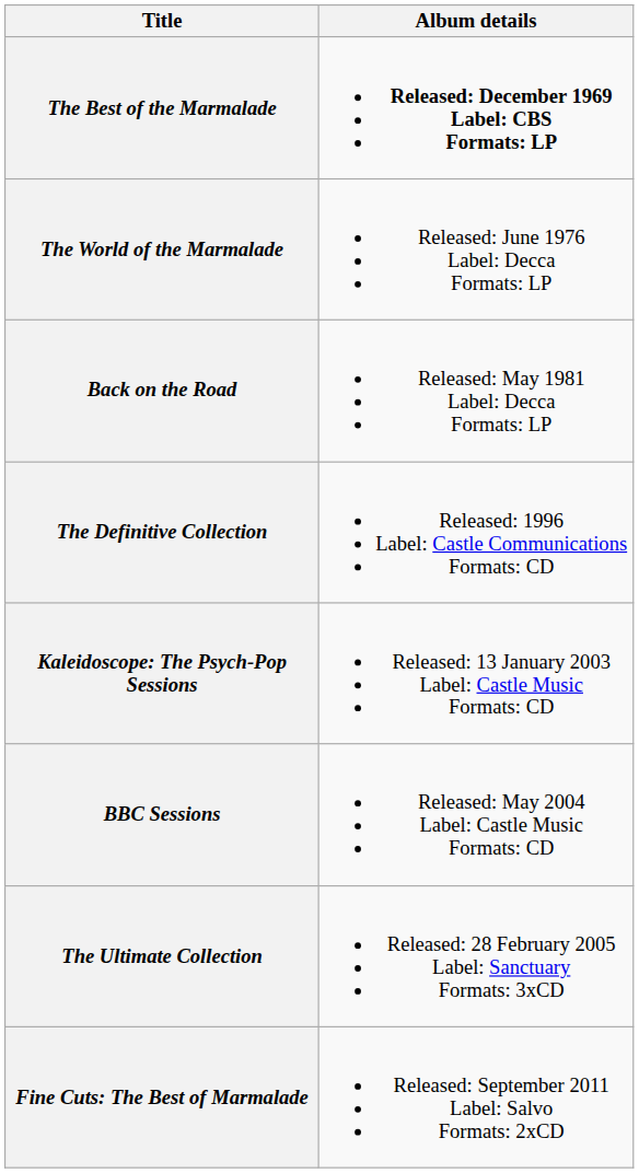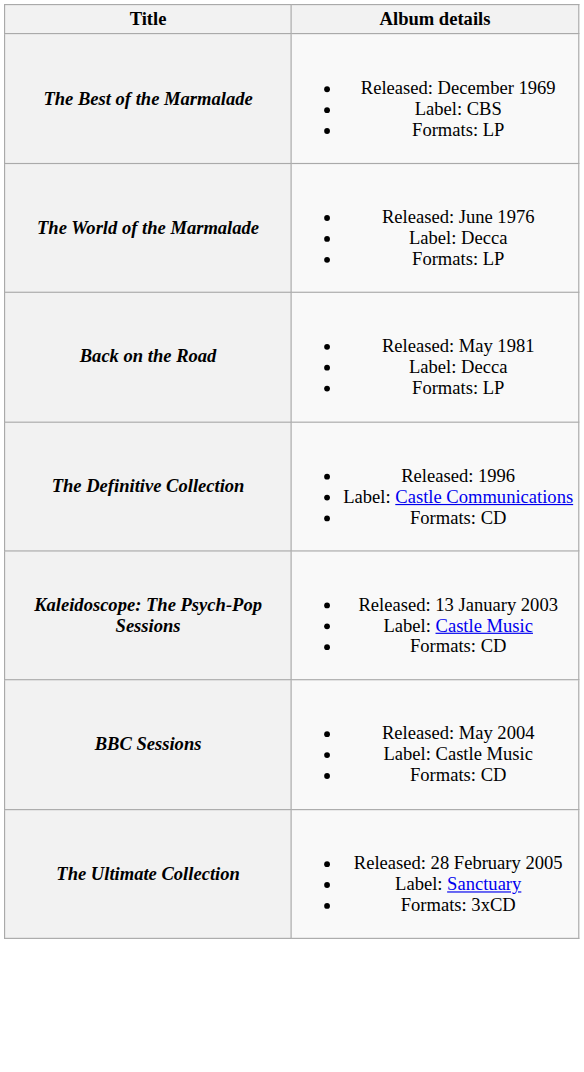 <table class="wikitable plainrowheaders" style="text-align:center;">
 <tr>
 <th scope="col" style="width:15em;">Title</th>
 <th scope="col" style="width:15em;">Album details</th>
 </tr>
 <tr>
 <th scope="row"><em>The Best of the Marmalade</em></th>
-<td><strong><br><ul><li>Released: December 1969</li><li>Label: CBS</li><li>Formats: LP</li></ul></strong></td>
+<td><br><ul><li>Released: December 1969</li><li>Label: CBS</li><li>Formats: LP</li></ul></td>
 </tr>
 <tr>
 <th scope="row"><em>The World of the Marmalade</em></th>
 <td><br><ul><li>Released: June 1976</li><li>Label: Decca</li><li>Formats: LP</li></ul></td>
 </tr>
 <tr>
 <th scope="row"><em>Back on the Road</em></th>
 <td><br><ul><li>Released: May 1981</li><li>Label: Decca</li><li>Formats: LP</li></ul></td>
 </tr>
 <tr>
 <th scope="row"><em>The Definitive Collection</em></th>
 <td><br><ul><li>Released: 1996</li><li>Label: <a href='#'>Castle Communications</a></li><li>Formats: CD</li></ul></td>
 </tr>
 <tr>
 <th scope="row"><em>Kaleidoscope: The Psych-Pop Sessions</em></th>
 <td><br><ul><li>Released: 13 January 2003</li><li>Label: <a href='#'>Castle Music</a></li><li>Formats: CD</li></ul></td>
 </tr>
 <tr>
 <th scope="row"><em>BBC Sessions</em></th>
 <td><br><ul><li>Released: May 2004</li><li>Label: Castle Music</li><li>Formats: CD</li></ul></td>
 </tr>
 <tr>
 <th scope="row"><em>The Ultimate Collection</em></th>
 <td><br><ul><li>Released: 28 February 2005</li><li>Label: <a href='#'>Sanctuary</a></li><li>Formats: 3xCD</li></ul></td>
 </tr>
-<tr>
-<th scope="row"><em>Fine Cuts: The Best of Marmalade</em></th>
-<td><br><ul><li>Released: September 2011</li><li>Label: Salvo</li><li>Formats: 2xCD</li></ul></td>
-</tr>
 </table>
